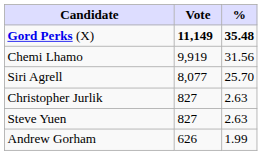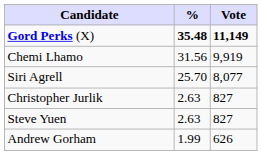 <table class="wikitable">
 <tr>
 <th style="background:#ddf; width:200px;">Candidate</th>
+<th style="background:#ddf; width:30px;">%</th>
 <th style="background:#ddf; width:50px;">Vote</th>
-<th style="background:#ddf; width:30px;">%</th>
 </tr>
 <tr>
 <td><strong><a href='#'>Gord Perks</a></strong> (X)</td>
+<td><strong>35.48</strong></td>
 <td><strong>11,149</strong></td>
-<td><strong>35.48</strong></td>
 </tr>
 <tr>
 <td>Chemi Lhamo</td>
+<td>31.56</td>
 <td>9,919</td>
-<td>31.56</td>
 </tr>
 <tr>
 <td>Siri Agrell</td>
+<td>25.70</td>
 <td>8,077</td>
-<td>25.70</td>
 </tr>
 <tr>
 <td>Christopher Jurlik</td>
+<td>2.63</td>
 <td>827</td>
-<td>2.63</td>
 </tr>
 <tr>
 <td>Steve Yuen</td>
+<td>2.63</td>
 <td>827</td>
-<td>2.63</td>
 </tr>
 <tr>
 <td>Andrew Gorham</td>
+<td>1.99</td>
 <td>626</td>
-<td>1.99</td>
 </tr>
 </table>
